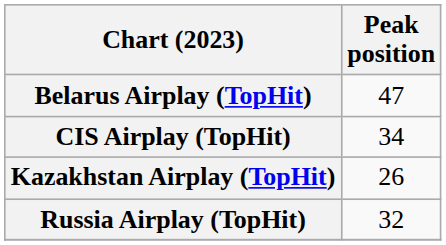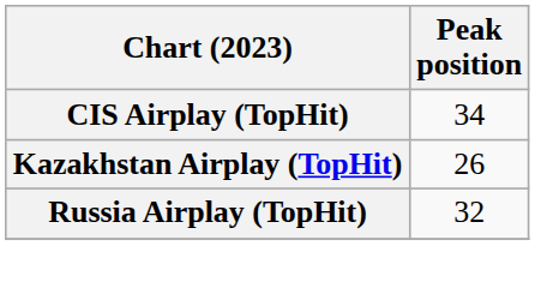 <table class="wikitable sortable plainrowheaders" style="text-align:center">
 <tr>
 <th scope="col">Chart (2023)</th>
 <th scope="col">Peak<br>position</th>
-</tr>
-<tr>
-<th scope="row">Belarus Airplay (<a href='#'>TopHit</a>)</th>
-<td>47</td>
 </tr>
 <tr>
 <th scope="row">CIS Airplay (TopHit)</th>
 <td>34</td>
 </tr>
 <tr>
 <th scope="row">Kazakhstan Airplay (<a href='#'>TopHit</a>)</th>
 <td>26</td>
 </tr>
 <tr>
 <th scope="row">Russia Airplay (TopHit)</th>
 <td>32</td>
 </tr>
 <tr>
 </tr>
 </table>
